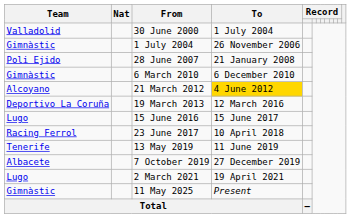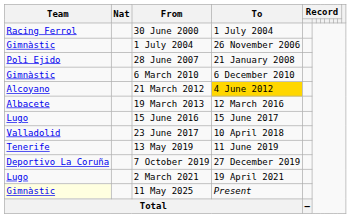 <table class="wikitable" style="text-align: center">
 <tr>
 <th rowspan="2">Team</th>
 <th rowspan="2">Nat</th>
 <th rowspan="2">From</th>
 <th rowspan="2">To</th>
 <th colspan="8">Record</th>
 <th rowspan=2></th>
 </tr>
 <tr>
 <th></th>
 <th></th>
 <th></th>
 <th></th>
 <th></th>
 <th></th>
 <th></th>
 <th></th>
 </tr>
 <tr>
-<td align="left"><a href='#'>Valladolid</a></td>
+<td align="left"><a href='#'>Racing Ferrol</a></td>
 <td></td>
 <td align=left>30 June 2000</td>
 <td align=left>1 July 2004<br></td>
 <td></td>
 </tr>
 <tr>
 <td align="left"><a href='#'>Gimnàstic</a></td>
 <td></td>
 <td align=left>1 July 2004</td>
 <td align=left>26 November 2006<br></td>
 <td></td>
 </tr>
 <tr>
 <td align="left"><a href='#'>Poli Ejido</a></td>
 <td></td>
 <td align=left>28 June 2007</td>
 <td align=left>21 January 2008<br></td>
 <td></td>
 </tr>
 <tr>
 <td align="left"><a href='#'>Gimnàstic</a></td>
 <td></td>
 <td align=left>6 March 2010</td>
 <td align=left>6 December 2010<br></td>
 <td></td>
 </tr>
 <tr>
 <td align="left"><a href='#'>Alcoyano</a></td>
 <td></td>
 <td align=left>21 March 2012</td>
 <td align=left style="background: gold;">4 June 2012<br></td>
 <td></td>
 </tr>
 <tr>
-<td align="left"><a href='#'>Deportivo La Coruña</a></td>
+<td align="left"><a href='#'>Albacete</a></td>
 <td></td>
 <td align=left>19 March 2013</td>
 <td align=left>12 March 2016<br></td>
 <td></td>
 </tr>
 <tr>
 <td align="left"><a href='#'>Lugo</a></td>
 <td></td>
 <td align=left>15 June 2016</td>
 <td align=left>15 June 2017<br></td>
 <td></td>
 </tr>
 <tr>
-<td align="left"><a href='#'>Racing Ferrol</a></td>
+<td align="left"><a href='#'>Valladolid</a></td>
 <td></td>
 <td align=left>23 June 2017</td>
 <td align=left>10 April 2018<br></td>
 <td></td>
 </tr>
 <tr>
 <td align="left"><a href='#'>Tenerife</a></td>
 <td></td>
 <td align=left>13 May 2019</td>
 <td align=left>11 June 2019<br></td>
 <td></td>
 </tr>
 <tr>
-<td align="left"><a href='#'>Albacete</a></td>
+<td align="left"><a href='#'>Deportivo La Coruña</a></td>
 <td></td>
 <td align=left>7 October 2019</td>
 <td align=left>27 December 2019<br></td>
 <td></td>
 </tr>
 <tr>
 <td align="left"><a href='#'>Lugo</a></td>
 <td></td>
 <td align=left>2 March 2021</td>
 <td align=left>19 April 2021<br></td>
 <td></td>
 </tr>
 <tr>
-<td align="left"><a href='#'>Gimnàstic</a></td>
+<td align="left" style="background: lightyellow;"><a href='#'>Gimnàstic</a></td>
 <td></td>
 <td align=left>11 May 2025</td>
 <td align=left><em>Present</em><br></td>
 <td></td>
 </tr>
 <tr>
 <th colspan="4">Total<br></th>
 <th>—</th>
 </tr>
 </table>
